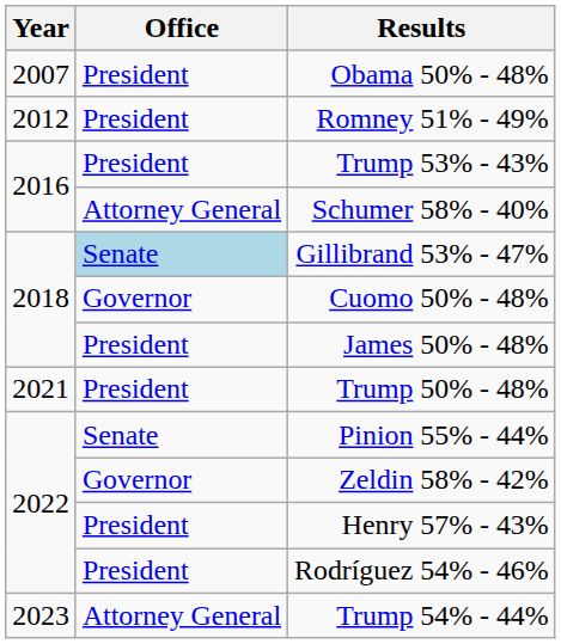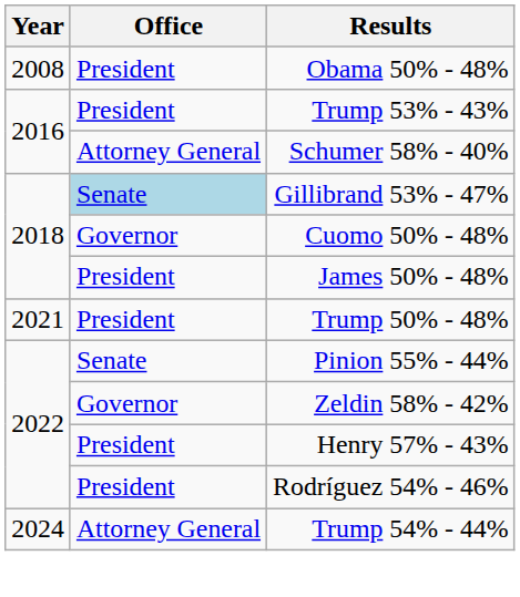 <table class=wikitable>
 <tr>
 <th>Year</th>
 <th>Office</th>
 <th>Results</th>
 </tr>
 <tr>
-<td>2007</td>
+<td>2008</td>
 <td><a href='#'>President</a></td>
 <td align="right" ><a href='#'>Obama</a> 50% - 48%</td>
-</tr>
-<tr>
-<td>2012</td>
-<td><a href='#'>President</a></td>
-<td align="right" ><a href='#'>Romney</a> 51% - 49%</td>
 </tr>
 <tr>
 <td rowspan=2>2016</td>
 <td><a href='#'>President</a></td>
 <td align="right" ><a href='#'>Trump</a> 53% - 43%</td>
 </tr>
 <tr>
 <td><a href='#'>Attorney General</a></td>
 <td align="right" ><a href='#'>Schumer</a> 58% - 40%</td>
 </tr>
 <tr>
 <td rowspan=3>2018</td>
 <td style="background: lightblue;"><a href='#'>Senate</a></td>
 <td align="right" ><a href='#'>Gillibrand</a> 53% - 47%</td>
 </tr>
 <tr>
 <td><a href='#'>Governor</a></td>
 <td align="right" ><a href='#'>Cuomo</a> 50% - 48%</td>
 </tr>
 <tr>
 <td><a href='#'>President</a></td>
 <td align="right" ><a href='#'>James</a> 50% - 48%</td>
 </tr>
 <tr>
 <td>2021</td>
 <td><a href='#'>President</a></td>
 <td align="right" ><a href='#'>Trump</a> 50% - 48%</td>
 </tr>
 <tr>
 <td rowspan=4>2022</td>
 <td><a href='#'>Senate</a></td>
 <td align="right" ><a href='#'>Pinion</a> 55% - 44%</td>
 </tr>
 <tr>
 <td><a href='#'>Governor</a></td>
 <td align="right" ><a href='#'>Zeldin</a> 58% - 42%</td>
 </tr>
 <tr>
 <td><a href='#'>President</a></td>
 <td align="right" >Henry 57% - 43%</td>
 </tr>
 <tr>
 <td><a href='#'>President</a></td>
 <td align="right" >Rodríguez 54% - 46%</td>
 </tr>
 <tr>
-<td>2023</td>
+<td>2024</td>
 <td><a href='#'>Attorney General</a></td>
 <td align="right" ><a href='#'>Trump</a> 54% - 44%</td>
 </tr>
 </table>
